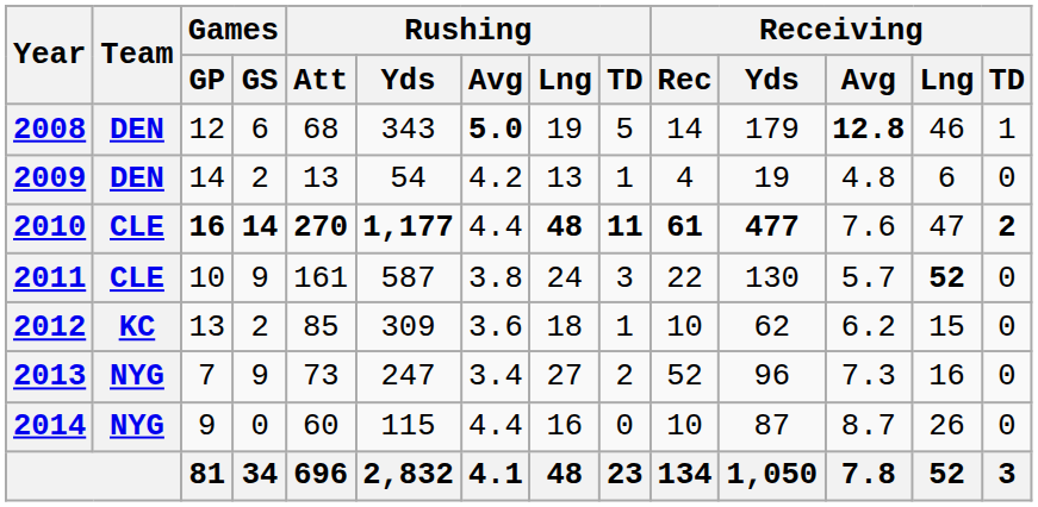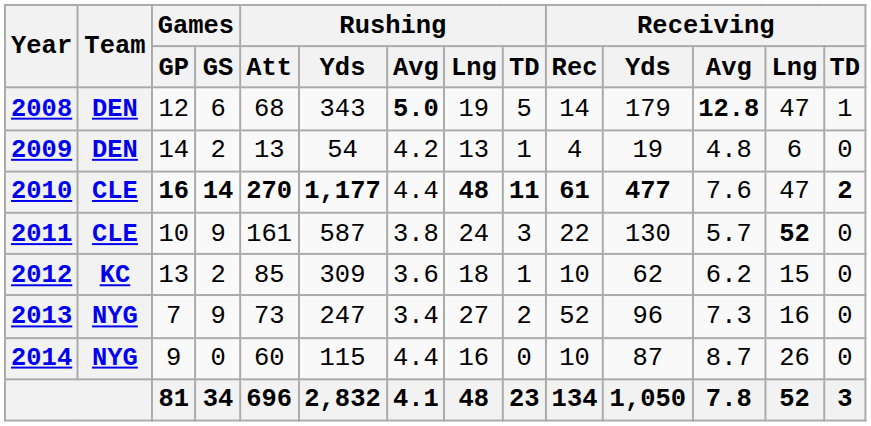 <table class="wikitable" style="text-align:center;">
 <tr>
 <th rowspan="2">Year</th>
 <th rowspan="2">Team</th>
 <th colspan="2">Games</th>
 <th colspan="5">Rushing</th>
 <th colspan="5">Receiving</th>
 </tr>
 <tr>
 <th>GP</th>
 <th>GS</th>
 <th>Att</th>
 <th>Yds</th>
 <th>Avg</th>
 <th>Lng</th>
 <th>TD</th>
 <th>Rec</th>
 <th>Yds</th>
 <th>Avg</th>
 <th>Lng</th>
 <th>TD</th>
 </tr>
 <tr>
 <th><a href='#'>2008</a></th>
 <th><a href='#'>DEN</a></th>
 <td>12</td>
 <td>6</td>
 <td>68</td>
 <td>343</td>
 <td><strong>5.0</strong></td>
 <td>19</td>
 <td>5</td>
 <td>14</td>
 <td>179</td>
 <td><strong>12.8</strong></td>
-<td>46</td>
+<td>47</td>
 <td>1</td>
 </tr>
 <tr>
 <th><a href='#'>2009</a></th>
 <th><a href='#'>DEN</a></th>
 <td>14</td>
 <td>2</td>
 <td>13</td>
 <td>54</td>
 <td>4.2</td>
 <td>13</td>
 <td>1</td>
 <td>4</td>
 <td>19</td>
 <td>4.8</td>
 <td>6</td>
 <td>0</td>
 </tr>
 <tr>
 <th><a href='#'>2010</a></th>
 <th><a href='#'>CLE</a></th>
 <td><strong>16</strong></td>
 <td><strong>14</strong></td>
 <td><strong>270</strong></td>
 <td><strong>1,177</strong></td>
 <td>4.4</td>
 <td><strong>48</strong></td>
 <td><strong>11</strong></td>
 <td><strong>61</strong></td>
 <td><strong>477</strong></td>
 <td>7.6</td>
 <td>47</td>
 <td><strong>2</strong></td>
 </tr>
 <tr>
 <th><a href='#'>2011</a></th>
 <th><a href='#'>CLE</a></th>
 <td>10</td>
 <td>9</td>
 <td>161</td>
 <td>587</td>
 <td>3.8</td>
 <td>24</td>
 <td>3</td>
 <td>22</td>
 <td>130</td>
 <td>5.7</td>
 <td><strong>52</strong></td>
 <td>0</td>
 </tr>
 <tr>
 <th><a href='#'>2012</a></th>
 <th><a href='#'>KC</a></th>
 <td>13</td>
 <td>2</td>
 <td>85</td>
 <td>309</td>
 <td>3.6</td>
 <td>18</td>
 <td>1</td>
 <td>10</td>
 <td>62</td>
 <td>6.2</td>
 <td>15</td>
 <td>0</td>
 </tr>
 <tr>
 <th><a href='#'>2013</a></th>
 <th><a href='#'>NYG</a></th>
 <td>7</td>
 <td>9</td>
 <td>73</td>
 <td>247</td>
 <td>3.4</td>
 <td>27</td>
 <td>2</td>
 <td>52</td>
 <td>96</td>
 <td>7.3</td>
 <td>16</td>
 <td>0</td>
 </tr>
 <tr>
 <th><a href='#'>2014</a></th>
 <th><a href='#'>NYG</a></th>
 <td>9</td>
 <td>0</td>
 <td>60</td>
 <td>115</td>
 <td>4.4</td>
 <td>16</td>
 <td>0</td>
 <td>10</td>
 <td>87</td>
 <td>8.7</td>
 <td>26</td>
 <td>0</td>
 </tr>
 <tr>
 <th colspan="2"></th>
 <th>81</th>
 <th>34</th>
 <th>696</th>
 <th>2,832</th>
 <th>4.1</th>
 <th>48</th>
 <th>23</th>
 <th>134</th>
 <th>1,050</th>
 <th>7.8</th>
 <th>52</th>
 <th>3</th>
 </tr>
 </table>
